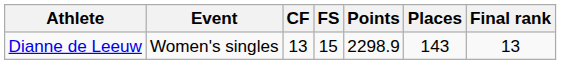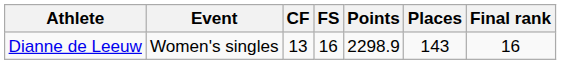 <table class="wikitable" border="1" style="font-size:90%">
 <tr>
 <th>Athlete</th>
 <th>Event</th>
 <th>CF</th>
 <th>FS</th>
 <th>Points</th>
 <th>Places</th>
 <th>Final rank</th>
 </tr>
 <tr align=center>
 <td align=left><a href='#'>Dianne de Leeuw</a></td>
 <td>Women's singles</td>
 <td>13</td>
-<td>15</td>
+<td>16</td>
 <td>2298.9</td>
 <td>143</td>
-<td>13</td>
+<td>16</td>
 </tr>
 </table>
